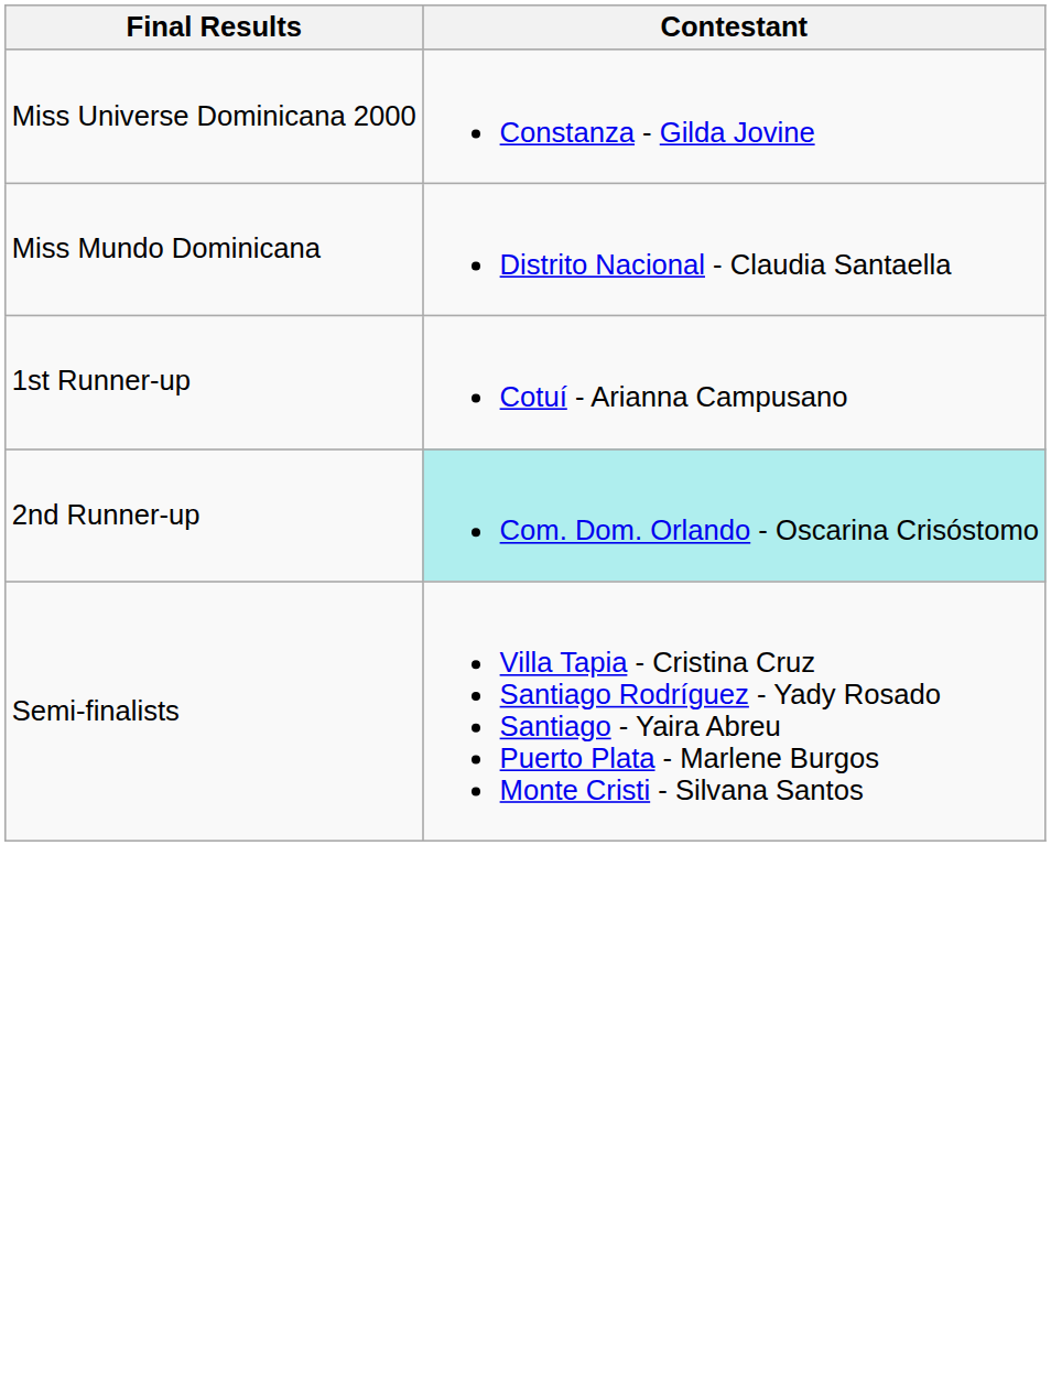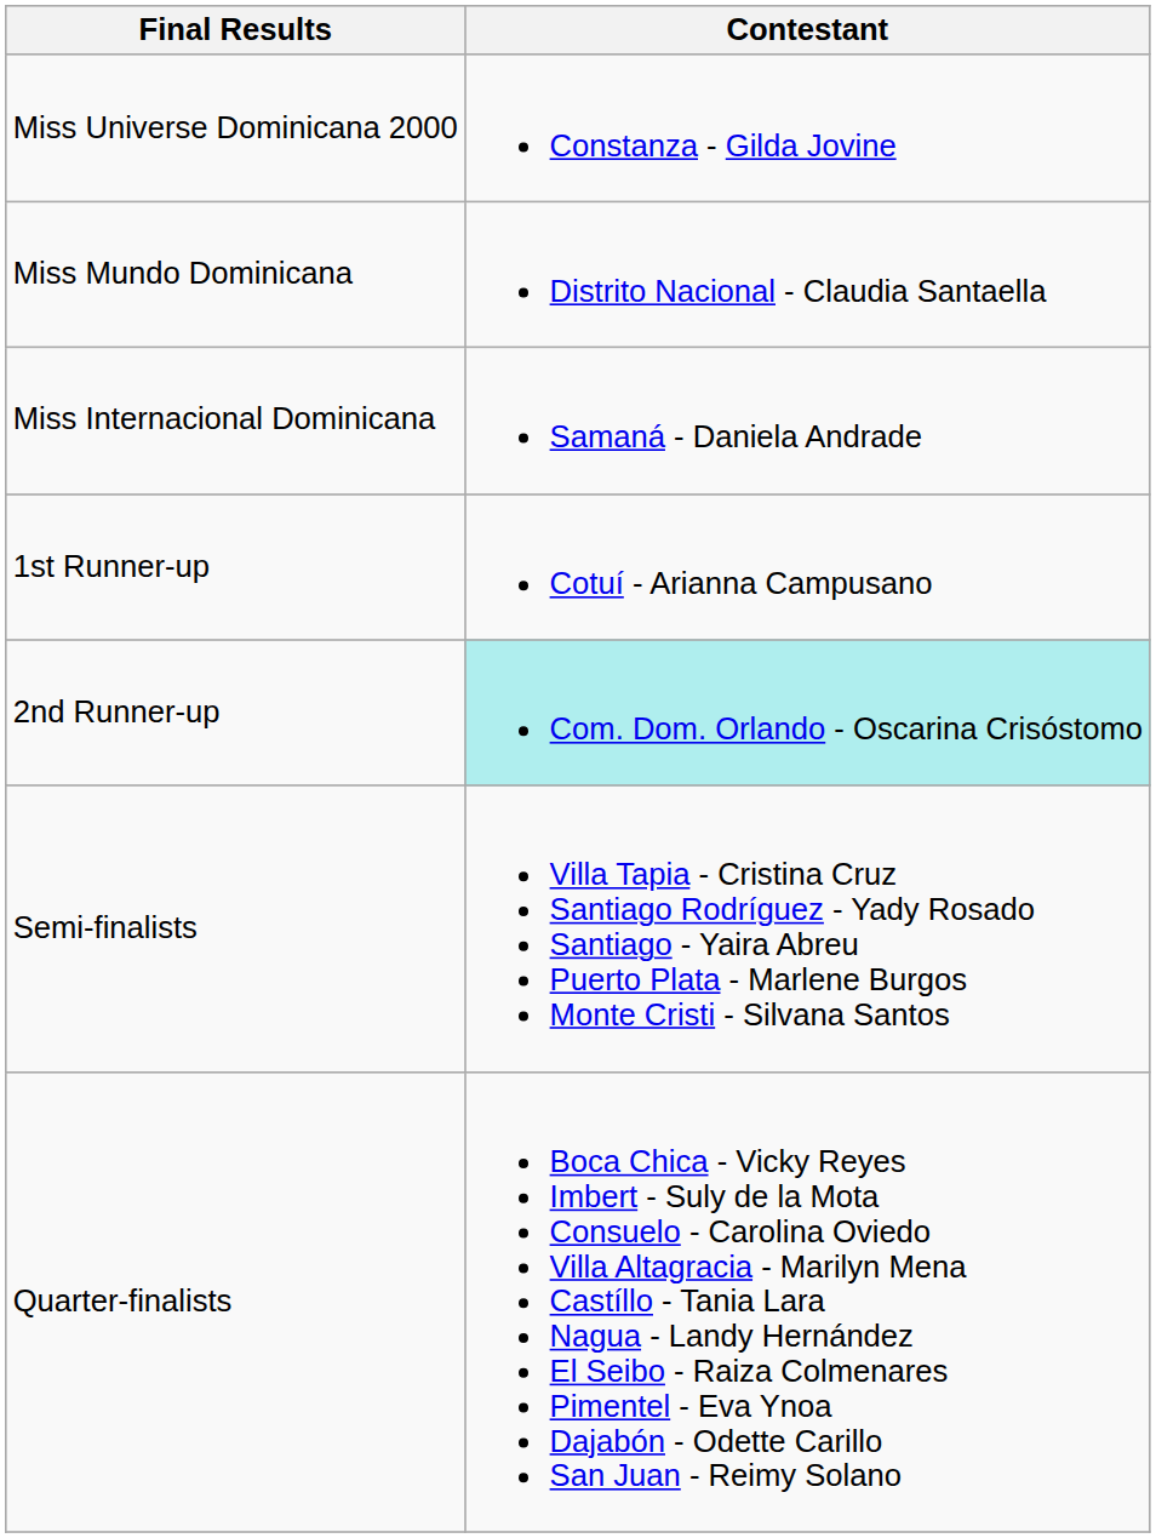 <table class="wikitable">
 <tr>
 <th>Final Results</th>
 <th>Contestant</th>
 </tr>
 <tr>
 <td>Miss Universe Dominicana 2000</td>
 <td><br><ul><li><a href='#'>Constanza</a> - <a href='#'>Gilda Jovine</a></li></ul></td>
 </tr>
 <tr>
 <td>Miss Mundo Dominicana</td>
 <td><br><ul><li><a href='#'>Distrito Nacional</a> - Claudia Santaella</li></ul></td>
 </tr>
 <tr>
+<td>Miss Internacional Dominicana</td>
+<td><br><ul><li><a href='#'>Samaná</a> - Daniela Andrade</li></ul></td>
+</tr>
+<tr>
 <td>1st Runner-up</td>
 <td><br><ul><li><a href='#'>Cotuí</a> - Arianna Campusano</li></ul></td>
 </tr>
 <tr>
 <td>2nd Runner-up</td>
 <td style="background: paleturquoise;"><br><ul><li><a href='#'>Com. Dom. Orlando</a> - Oscarina Crisóstomo</li></ul></td>
 </tr>
 <tr>
 <td>Semi-finalists</td>
 <td><br><ul><li><a href='#'>Villa Tapia</a> - Cristina Cruz</li><li><a href='#'>Santiago Rodríguez</a> - Yady Rosado</li><li><a href='#'>Santiago</a> - Yaira Abreu</li><li><a href='#'>Puerto Plata</a> - Marlene Burgos</li><li><a href='#'>Monte Cristi</a> - Silvana Santos</li></ul></td>
 </tr>
+<tr>
+<td>Quarter-finalists</td>
+<td><br><ul><li><a href='#'>Boca Chica</a> - Vicky Reyes</li><li><a href='#'>Imbert</a> - Suly de la Mota</li><li><a href='#'>Consuelo</a> - Carolina Oviedo</li><li><a href='#'>Villa Altagracia</a> - Marilyn Mena</li><li><a href='#'>Castíllo</a> - Tania Lara</li><li><a href='#'>Nagua</a> - Landy Hernández</li><li><a href='#'>El Seibo</a> - Raiza Colmenares</li><li><a href='#'>Pimentel</a> - Eva Ynoa</li><li><a href='#'>Dajabón</a> - Odette Carillo</li><li><a href='#'>San Juan</a> - Reimy Solano</li></ul></td>
+</tr>
 </table>
